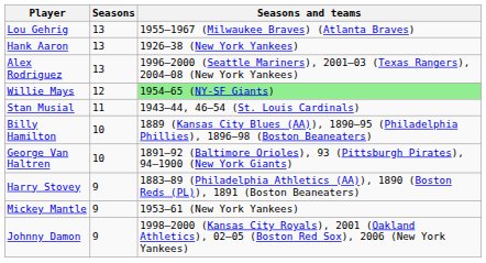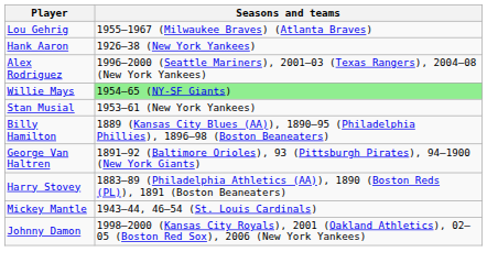 <table class="wikitable">
 <tr>
 <th>Player</th>
-<th>Seasons</th>
 <th>Seasons and teams</th>
 </tr>
 <tr>
 <td><a href='#'>Lou Gehrig</a></td>
-<td>13</td>
 <td>1955–1967 (<a href='#'>Milwaukee Braves</a>) (<a href='#'>Atlanta Braves</a>)</td>
 </tr>
 <tr>
 <td><a href='#'>Hank Aaron</a></td>
-<td>13</td>
 <td>1926–38 (<a href='#'>New York Yankees</a>)</td>
 </tr>
 <tr>
 <td><a href='#'>Alex Rodriguez</a></td>
-<td>13</td>
 <td>1996–2000 (<a href='#'>Seattle Mariners</a>), 2001–03 (<a href='#'>Texas Rangers</a>), 2004–08 (New York Yankees)</td>
 </tr>
 <tr>
 <td><a href='#'>Willie Mays</a></td>
-<td>12</td>
 <td style="background: lightgreen;">1954–65 (<a href='#'>NY-SF Giants</a>)</td>
 </tr>
 <tr>
 <td><a href='#'>Stan Musial</a></td>
-<td>11</td>
-<td>1943–44, 46–54 (<a href='#'>St. Louis Cardinals</a>)</td>
+<td>1953–61 (New York Yankees)</td>
 </tr>
 <tr>
 <td><a href='#'>Billy Hamilton</a></td>
-<td>10</td>
 <td>1889 (<a href='#'>Kansas City Blues (AA)</a>), 1890–95 (<a href='#'>Philadelphia Phillies</a>), 1896–98 (<a href='#'>Boston Beaneaters</a>)</td>
 </tr>
 <tr>
 <td><a href='#'>George Van Haltren</a></td>
-<td>10</td>
 <td>1891–92 (<a href='#'>Baltimore Orioles</a>), 93 (<a href='#'>Pittsburgh Pirates</a>), 94–1900 (<a href='#'>New York Giants</a>)</td>
 </tr>
 <tr>
 <td><a href='#'>Harry Stovey</a></td>
-<td>9</td>
 <td>1883–89 (<a href='#'>Philadelphia Athletics (AA)</a>), 1890 (<a href='#'>Boston Reds (PL)</a>), 1891 (Boston Beaneaters)</td>
 </tr>
 <tr>
 <td><a href='#'>Mickey Mantle</a></td>
-<td>9</td>
-<td>1953–61 (New York Yankees)</td>
+<td>1943–44, 46–54 (<a href='#'>St. Louis Cardinals</a>)</td>
 </tr>
 <tr>
 <td><a href='#'>Johnny Damon</a></td>
-<td>9</td>
 <td>1998–2000 (<a href='#'>Kansas City Royals</a>), 2001 (<a href='#'>Oakland Athletics</a>), 02–05 (<a href='#'>Boston Red Sox</a>), 2006 (New York Yankees)</td>
 </tr>
 </table>
